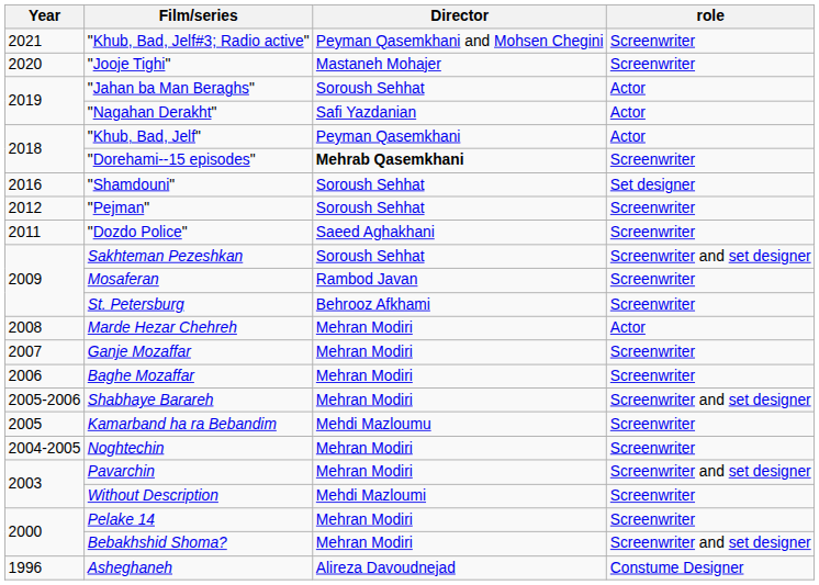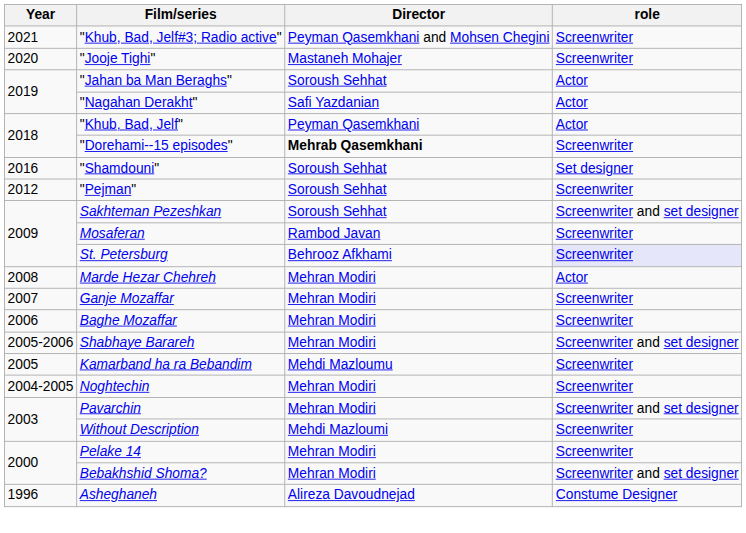 <table class="wikitable">
 <tr>
 <th>Year</th>
 <th>Film/series</th>
 <th>Director</th>
 <th>role</th>
 </tr>
 <tr>
 <td>2021</td>
 <td>"<a href='#'>Khub, Bad, Jelf#3; Radio active</a>"</td>
 <td><a href='#'>Peyman Qasemkhani</a> and <a href='#'>Mohsen Chegini</a></td>
 <td><a href='#'>Screenwriter</a></td>
 </tr>
 <tr>
 <td>2020</td>
 <td>"<a href='#'>Jooje Tighi</a>"</td>
 <td><a href='#'>Mastaneh Mohajer</a></td>
 <td><a href='#'>Screenwriter</a></td>
 </tr>
 <tr>
 <td rowspan="2">2019</td>
 <td>"<a href='#'>Jahan ba Man Beraghs</a>"</td>
 <td><a href='#'>Soroush Sehhat</a></td>
 <td><a href='#'>Actor</a></td>
 </tr>
 <tr>
 <td>"<a href='#'>Nagahan Derakht</a>"</td>
 <td><a href='#'>Safi Yazdanian</a></td>
 <td><a href='#'>Actor</a></td>
 </tr>
 <tr>
 <td rowspan="2">2018</td>
 <td>"<a href='#'>Khub, Bad, Jelf</a>"</td>
 <td><a href='#'>Peyman Qasemkhani</a></td>
 <td><a href='#'>Actor</a></td>
 </tr>
 <tr>
 <td>"<a href='#'>Dorehami--15 episodes</a>"</td>
 <td><strong>Mehrab Qasemkhani</strong></td>
 <td><a href='#'>Screenwriter</a></td>
 </tr>
 <tr>
 <td>2016</td>
 <td>"<a href='#'>Shamdouni</a>"</td>
 <td><a href='#'>Soroush Sehhat</a></td>
 <td><a href='#'>Set designer</a></td>
 </tr>
 <tr>
 <td>2012</td>
 <td>"<a href='#'>Pejman</a>"</td>
 <td><a href='#'>Soroush Sehhat</a></td>
 <td><a href='#'>Screenwriter</a></td>
 </tr>
 <tr>
-<td>2011</td>
-<td>"<a href='#'>Dozdo Police</a>"</td>
-<td><a href='#'>Saeed Aghakhani</a></td>
-<td><a href='#'>Screenwriter</a></td>
-</tr>
-<tr>
 <td rowspan="3">2009</td>
 <td><em><a href='#'>Sakhteman Pezeshkan</a></em></td>
 <td><a href='#'>Soroush Sehhat</a></td>
 <td><a href='#'>Screenwriter</a> and <a href='#'>set designer</a></td>
 </tr>
 <tr>
 <td><em><a href='#'>Mosaferan</a></em></td>
 <td><a href='#'>Rambod Javan</a></td>
 <td><a href='#'>Screenwriter</a></td>
 </tr>
 <tr>
 <td><em><a href='#'>St. Petersburg</a></em></td>
 <td><a href='#'>Behrooz Afkhami</a></td>
-<td><a href='#'>Screenwriter</a></td>
+<td style="background: lavender;"><a href='#'>Screenwriter</a></td>
 </tr>
 <tr>
 <td>2008</td>
 <td><em><a href='#'>Marde Hezar Chehreh</a></em></td>
 <td><a href='#'>Mehran Modiri</a></td>
 <td><a href='#'>Actor</a></td>
 </tr>
 <tr>
 <td>2007</td>
 <td><em><a href='#'>Ganje Mozaffar</a></em></td>
 <td><a href='#'>Mehran Modiri</a></td>
 <td><a href='#'>Screenwriter</a></td>
 </tr>
 <tr>
 <td>2006</td>
 <td><em><a href='#'>Baghe Mozaffar</a></em></td>
 <td><a href='#'>Mehran Modiri</a></td>
 <td><a href='#'>Screenwriter</a></td>
 </tr>
 <tr>
 <td>2005-2006</td>
 <td><em><a href='#'>Shabhaye Barareh</a></em></td>
 <td><a href='#'>Mehran Modiri</a></td>
 <td><a href='#'>Screenwriter</a> and <a href='#'>set designer</a></td>
 </tr>
 <tr>
 <td>2005</td>
 <td><em><a href='#'>Kamarband ha ra Bebandim</a></em></td>
 <td><a href='#'>Mehdi Mazloumu</a></td>
 <td><a href='#'>Screenwriter</a></td>
 </tr>
 <tr>
 <td>2004-2005</td>
 <td><em><a href='#'>Noghtechin</a></em></td>
 <td><a href='#'>Mehran Modiri</a></td>
 <td><a href='#'>Screenwriter</a></td>
 </tr>
 <tr>
 <td rowspan="2">2003</td>
 <td><em><a href='#'>Pavarchin</a></em></td>
 <td><a href='#'>Mehran Modiri</a></td>
 <td><a href='#'>Screenwriter</a> and <a href='#'>set designer</a></td>
 </tr>
 <tr>
 <td><em><a href='#'>Without Description</a></em></td>
 <td><a href='#'>Mehdi Mazloumi</a></td>
 <td><a href='#'>Screenwriter</a></td>
 </tr>
 <tr>
 <td rowspan="2">2000</td>
 <td><em><a href='#'>Pelake 14</a></em></td>
 <td><a href='#'>Mehran Modiri</a></td>
 <td><a href='#'>Screenwriter</a></td>
 </tr>
 <tr>
 <td><em><a href='#'>Bebakhshid Shoma?</a></em></td>
 <td><a href='#'>Mehran Modiri</a></td>
 <td><a href='#'>Screenwriter</a> and <a href='#'>set designer</a></td>
 </tr>
 <tr>
 <td>1996</td>
 <td><em><a href='#'>Asheghaneh</a></em></td>
 <td><a href='#'>Alireza Davoudnejad</a></td>
 <td><a href='#'>Constume Designer</a></td>
 </tr>
 </table>
